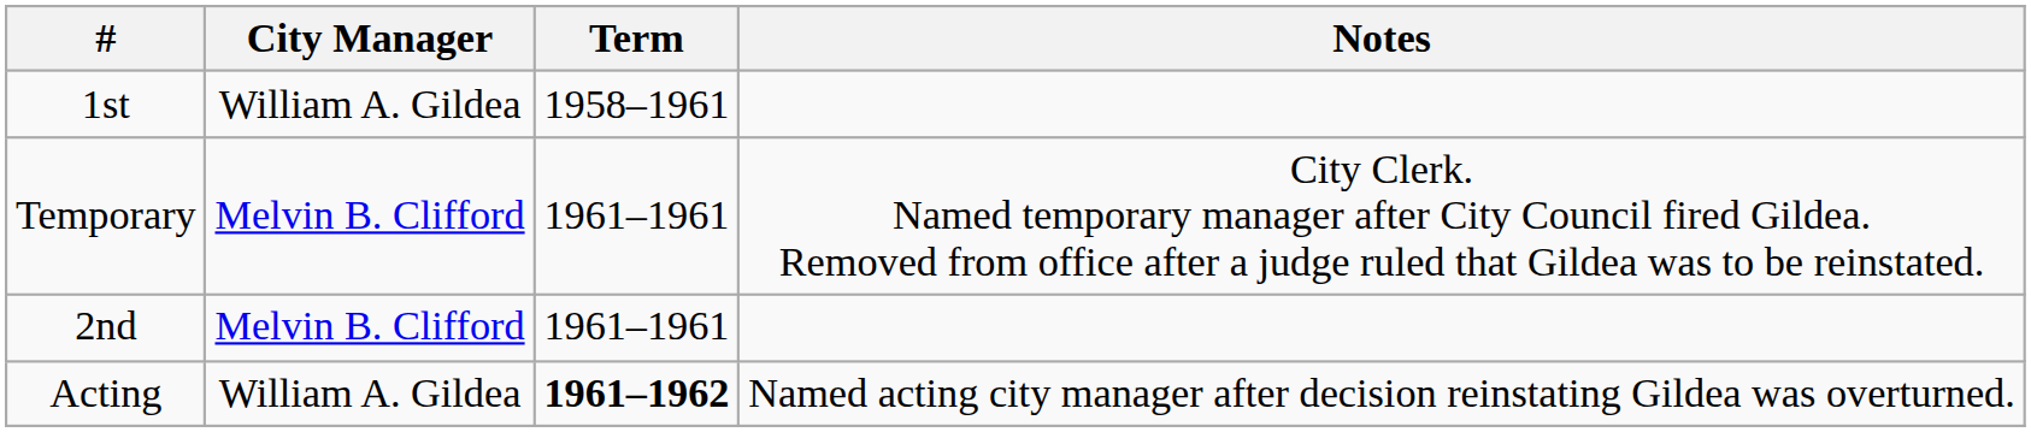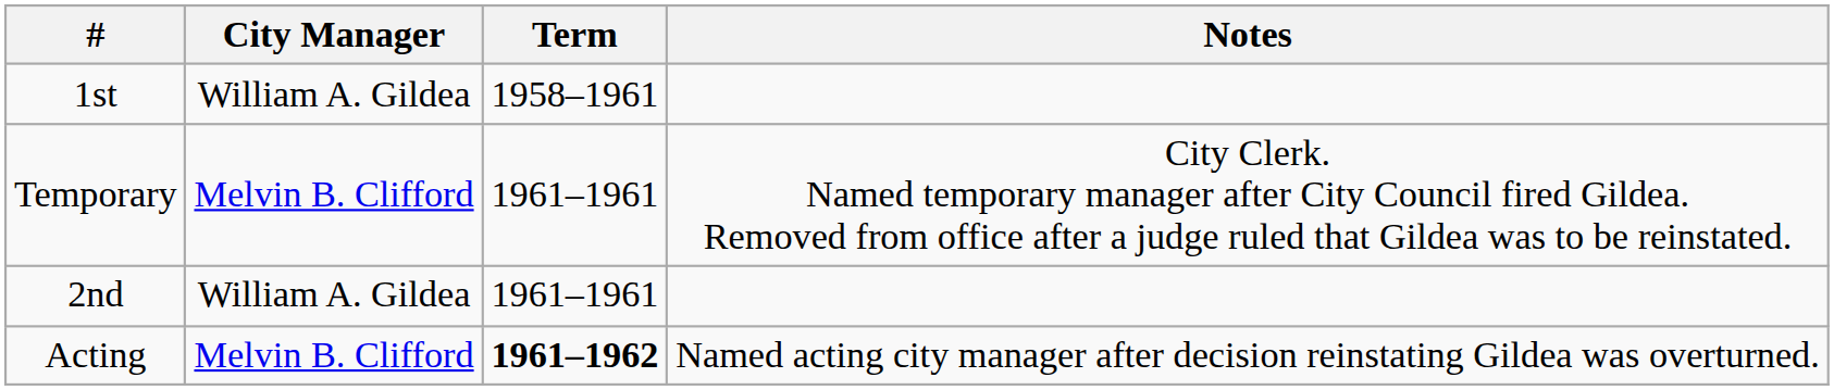 <table class=wikitable style="text-align:center">
 <tr>
 <th>#</th>
 <th>City Manager</th>
 <th>Term</th>
 <th>Notes</th>
 </tr>
 <tr>
 <td>1st</td>
 <td>William A. Gildea</td>
 <td>1958–1961</td>
 <td></td>
 </tr>
 <tr>
 <td>Temporary</td>
 <td><a href='#'>Melvin B. Clifford</a></td>
 <td>1961–1961</td>
 <td>City Clerk.<br>Named temporary manager after City Council fired Gildea.<br>Removed from office after a judge ruled that Gildea was to be reinstated.</td>
 </tr>
 <tr>
 <td>2nd</td>
-<td><a href='#'>Melvin B. Clifford</a></td>
+<td>William A. Gildea</td>
 <td>1961–1961</td>
 <td></td>
 </tr>
 <tr>
 <td>Acting</td>
-<td>William A. Gildea</td>
+<td><a href='#'>Melvin B. Clifford</a></td>
 <td><strong>1961–1962</strong></td>
 <td>Named acting city manager after decision reinstating Gildea was overturned.</td>
 </tr>
 </table>
